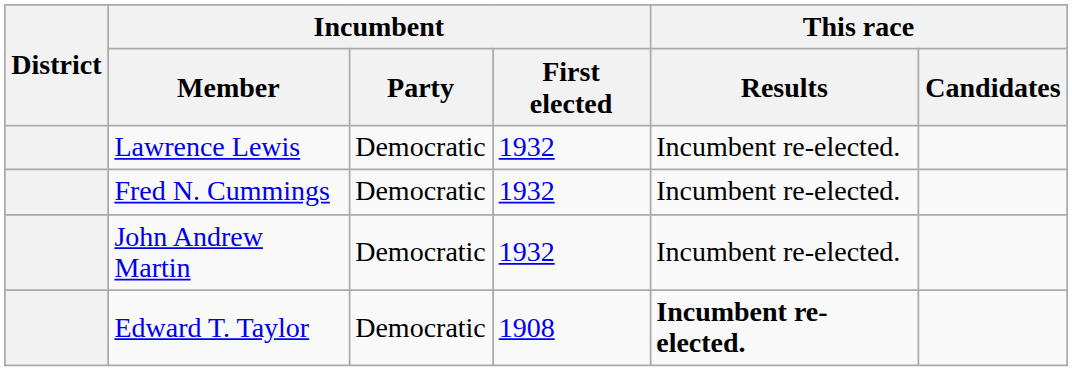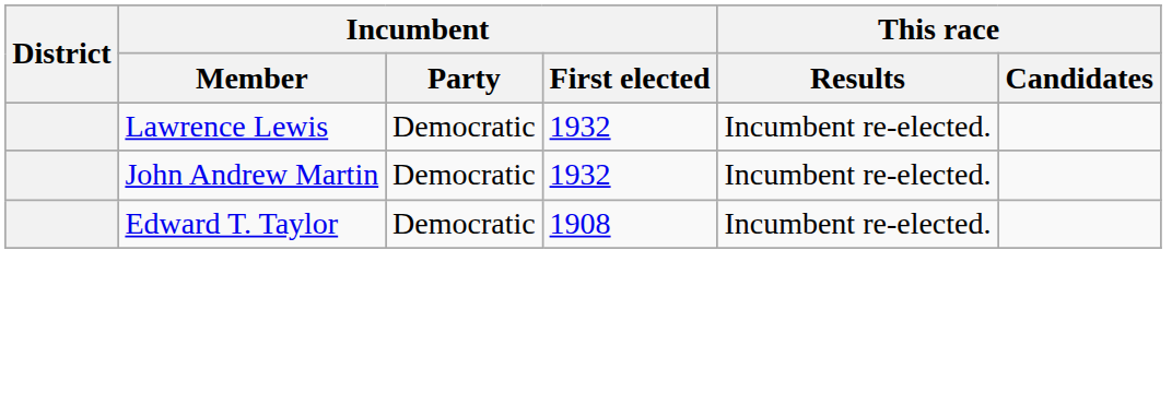 <table class=wikitable>
 <tr>
 <th rowspan=2>District</th>
 <th colspan=3>Incumbent</th>
 <th colspan=2>This race</th>
 </tr>
 <tr>
 <th>Member</th>
 <th>Party</th>
 <th>First elected</th>
 <th>Results</th>
 <th>Candidates</th>
 </tr>
 <tr>
 <th></th>
 <td><a href='#'>Lawrence Lewis</a></td>
 <td>Democratic</td>
 <td><a href='#'>1932</a></td>
 <td>Incumbent re-elected.</td>
 <td nowrap></td>
 </tr>
 <tr>
 <th></th>
-<td><a href='#'>Fred N. Cummings</a></td>
-<td>Democratic</td>
-<td><a href='#'>1932</a></td>
-<td>Incumbent re-elected.</td>
-<td nowrap></td>
-</tr>
-<tr>
-<th></th>
 <td><a href='#'>John Andrew Martin</a></td>
 <td>Democratic</td>
 <td><a href='#'>1932</a></td>
 <td>Incumbent re-elected.</td>
 <td nowrap></td>
 </tr>
 <tr>
 <th></th>
 <td><a href='#'>Edward T. Taylor</a></td>
 <td>Democratic</td>
 <td><a href='#'>1908</a></td>
-<td><strong>Incumbent re-elected.</strong></td>
+<td>Incumbent re-elected.</td>
 <td nowrap></td>
 </tr>
 </table>
